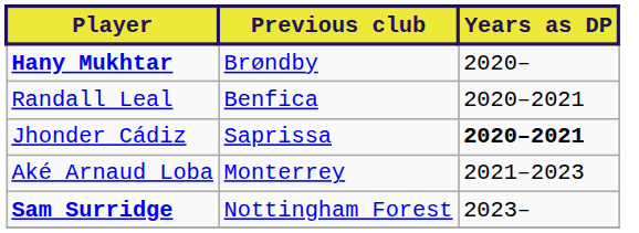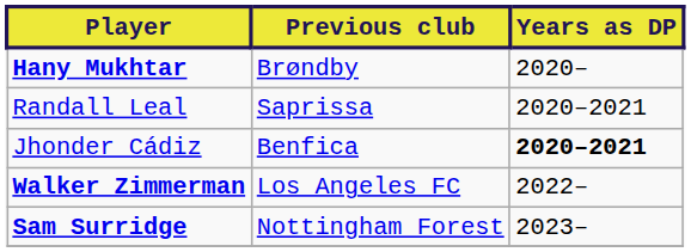 <table class="wikitable" style="text-align:center">
 <tr>
 <th style="background:#EDE939; color:#201357; border:2px solid #201357;">Player</th>
 <th style="background:#EDE939; color:#201357; border:2px solid #201357;">Previous club</th>
 <th style="background:#EDE939; color:#201357; border:2px solid #201357;">Years as DP</th>
 </tr>
 <tr>
 <td align=left> <strong><a href='#'>Hany Mukhtar</a></strong></td>
 <td align=left> <a href='#'>Brøndby</a></td>
 <td align=left>2020–</td>
 </tr>
 <tr>
 <td align=left> <a href='#'>Randall Leal</a></td>
-<td align=left> <a href='#'>Benfica</a></td>
+<td align=left> <a href='#'>Saprissa</a></td>
 <td align=left>2020–2021</td>
 </tr>
 <tr>
 <td align=left> <a href='#'>Jhonder Cádiz</a></td>
-<td align=left> <a href='#'>Saprissa</a></td>
+<td align=left> <a href='#'>Benfica</a></td>
 <td align=left><strong>2020–2021</strong></td>
 </tr>
 <tr>
-<td align=left> <a href='#'>Aké Arnaud Loba</a></td>
-<td align=left> <a href='#'>Monterrey</a></td>
-<td align=left>2021–2023</td>
+<td align=left> <strong><a href='#'>Walker Zimmerman</a></strong></td>
+<td align=left> <a href='#'>Los Angeles FC</a></td>
+<td align=left>2022–</td>
 </tr>
 <tr>
 <td align=left> <strong><a href='#'>Sam Surridge</a></strong></td>
 <td align=left> <a href='#'>Nottingham Forest</a></td>
 <td align=left>2023–</td>
 </tr>
 <tr>
 </tr>
 </table>
